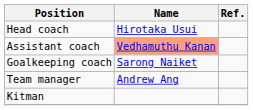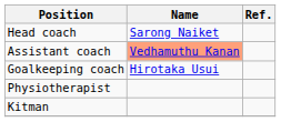 <table class="wikitable">
 <tr>
 <th>Position</th>
 <th>Name</th>
 <th>Ref.</th>
 </tr>
 <tr>
 <td>Head coach</td>
-<td> <a href='#'>Hirotaka Usui</a></td>
+<td> <a href='#'>Sarong Naiket</a></td>
 <td></td>
 </tr>
 <tr>
 <td>Assistant coach</td>
 <td style="background: lightsalmon;"> <a href='#'>Vedhamuthu Kanan</a></td>
 <td></td>
 </tr>
 <tr>
 <td>Goalkeeping coach</td>
-<td> <a href='#'>Sarong Naiket</a></td>
+<td> <a href='#'>Hirotaka Usui</a></td>
 <td></td>
 </tr>
 <tr>
-<td>Team manager</td>
-<td> <a href='#'>Andrew Ang</a></td>
+<td>Physiotherapist</td>
+<td></td>
 <td></td>
 </tr>
 <tr>
 <td>Kitman</td>
 <td></td>
 <td></td>
 </tr>
 <tr>
 </tr>
 </table>
